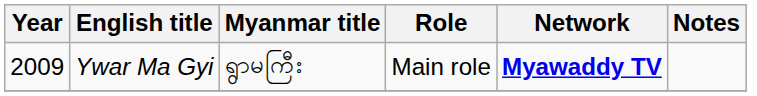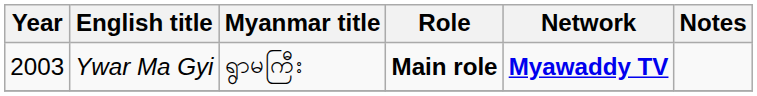 <table class="wikitable">
 <tr>
 <th width=10>Year</th>
 <th>English title</th>
 <th>Myanmar title</th>
 <th>Role</th>
 <th>Network</th>
 <th>Notes</th>
 </tr>
 <tr>
-<td rowspan="1">2009</td>
+<td rowspan="1">2003</td>
 <td><em>Ywar Ma Gyi</em></td>
 <td>ရွာမကြီး</td>
-<td>Main role</td>
+<td><strong>Main role</strong></td>
 <td><strong><a href='#'>Myawaddy TV</a></strong></td>
 <td></td>
 </tr>
 <tr>
 </tr>
 </table>
